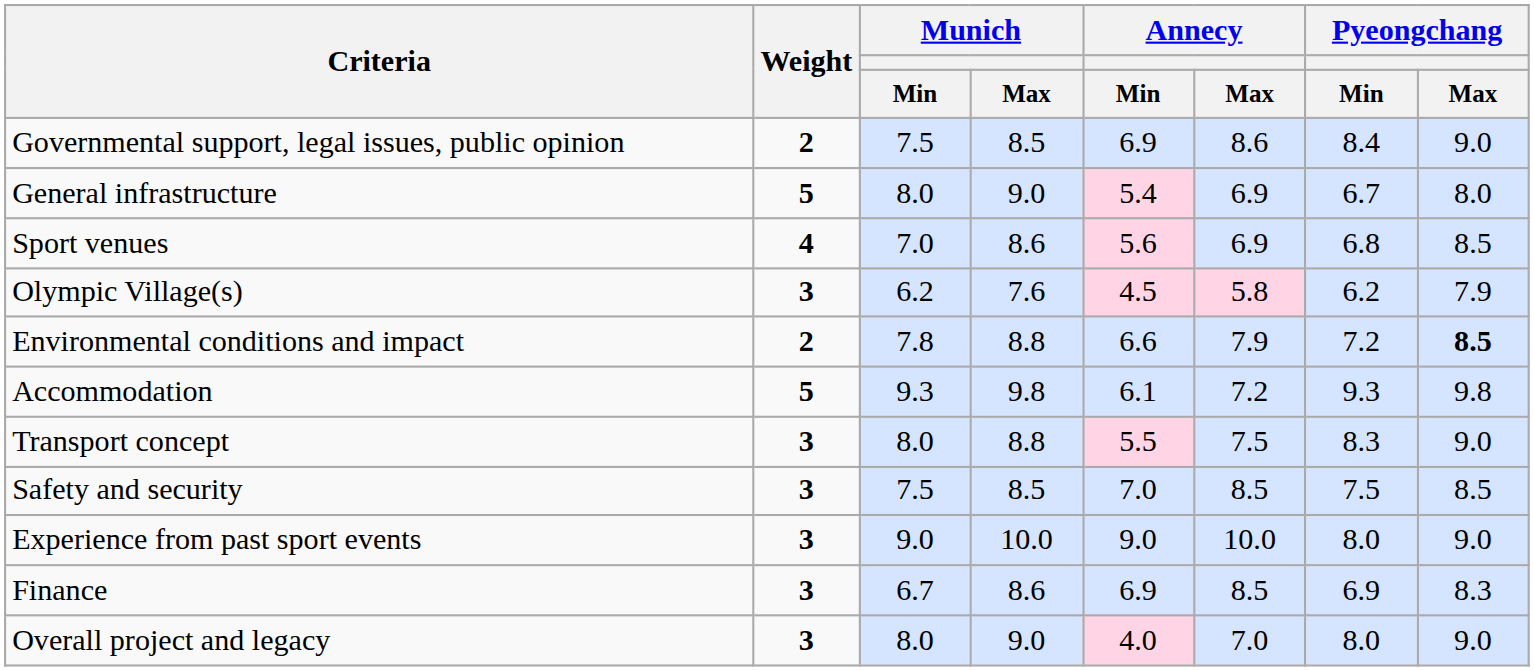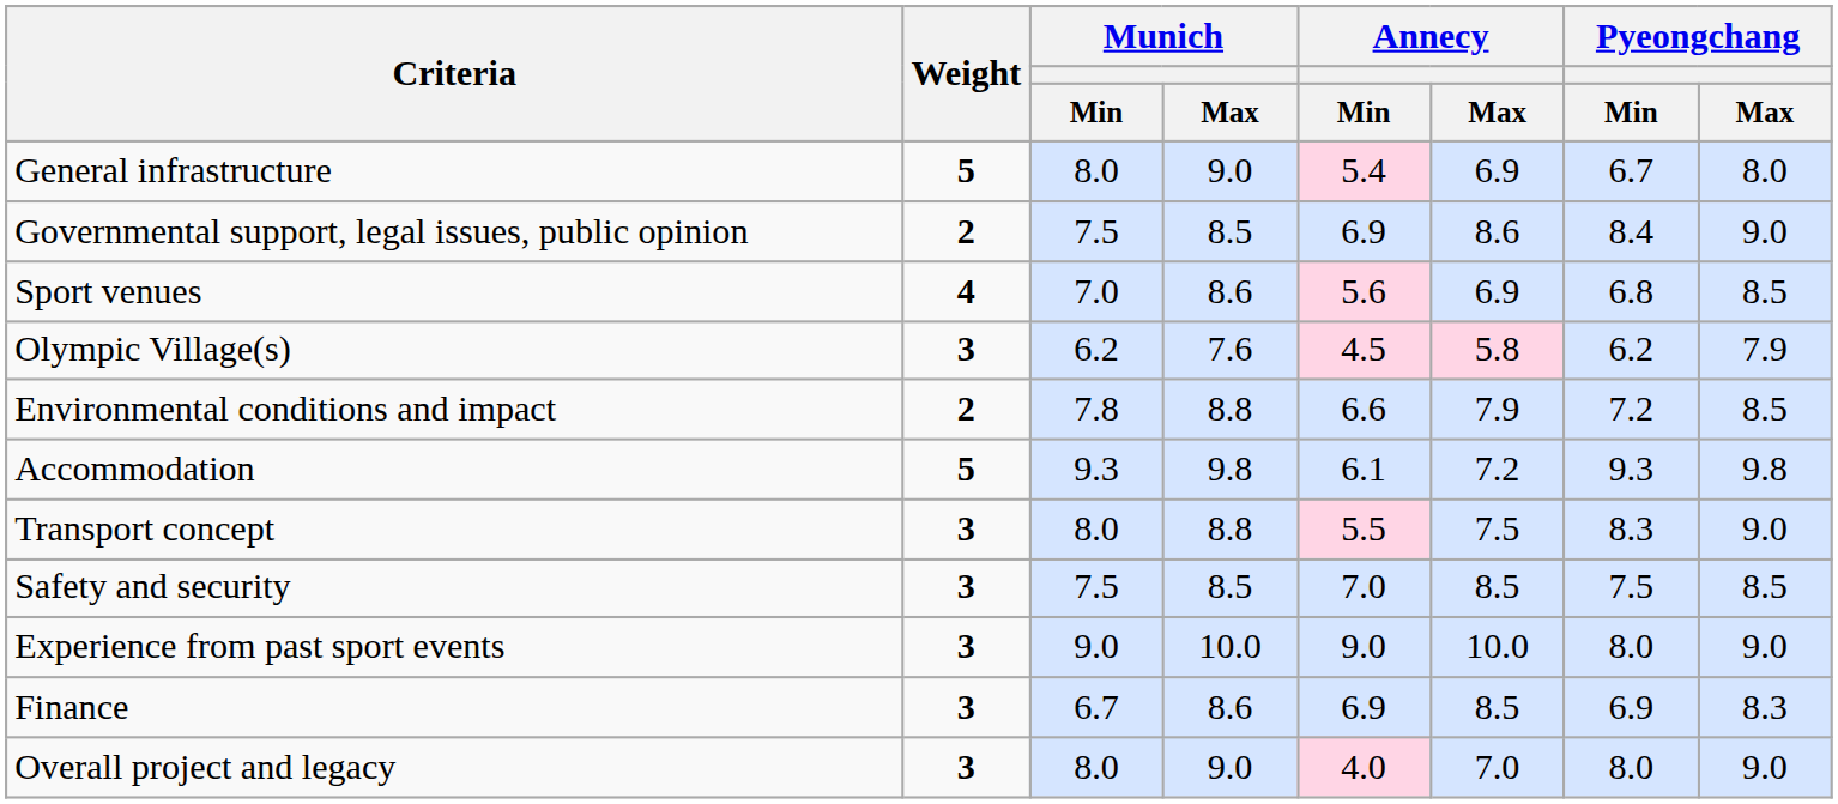 <table class="wikitable" style="width: 730px; text-align:center; font-size:90%; margin:1em auto;">
 <tr>
 <th rowspan="3">Criteria</th>
 <th width="30px" rowspan="3">Weight</th>
 <th width="100px" colspan="2" valign="bottom"><a href='#'>Munich</a></th>
 <th width="100px" colspan="2" valign="bottom"><a href='#'>Annecy</a></th>
 <th width="100px" colspan="2" valign="bottom"><a href='#'>Pyeongchang</a></th>
 </tr>
 <tr>
 <th colspan="2"></th>
 <th colspan="2"></th>
 <th colspan="2"></th>
 </tr>
 <tr>
 <th width="25px"><small>Min</small></th>
 <th width="25px"><small>Max</small></th>
 <th width="25px"><small>Min</small></th>
 <th width="25px"><small>Max</small></th>
 <th width="25px"><small>Min</small></th>
 <th width="25px"><small>Max</small></th>
 </tr>
 <tr>
+<td align="left">General infrastructure</td>
+<td><strong>5</strong></td>
+<td style="background: #d5e5ff">8.0</td>
+<td style="background: #d5e5ff">9.0</td>
+<td style="background: #ffd5e5">5.4</td>
+<td style="background: #d5e5ff">6.9</td>
+<td style="background: #d5e5ff">6.7</td>
+<td style="background: #d5e5ff">8.0</td>
+</tr>
+<tr>
 <td align="left">Governmental support, legal issues, public opinion</td>
 <td><strong>2</strong></td>
 <td style="background: #d5e5ff">7.5</td>
 <td style="background: #d5e5ff">8.5</td>
 <td style="background: #d5e5ff">6.9</td>
 <td style="background: #d5e5ff">8.6</td>
 <td style="background: #d5e5ff">8.4</td>
 <td style="background: #d5e5ff">9.0</td>
-</tr>
-<tr>
-<td align="left">General infrastructure</td>
-<td><strong>5</strong></td>
-<td style="background: #d5e5ff">8.0</td>
-<td style="background: #d5e5ff">9.0</td>
-<td style="background: #ffd5e5">5.4</td>
-<td style="background: #d5e5ff">6.9</td>
-<td style="background: #d5e5ff">6.7</td>
-<td style="background: #d5e5ff">8.0</td>
 </tr>
 <tr>
 <td align="left">Sport venues</td>
 <td><strong>4</strong></td>
 <td style="background: #d5e5ff">7.0</td>
 <td style="background: #d5e5ff">8.6</td>
 <td style="background: #ffd5e5">5.6</td>
 <td style="background: #d5e5ff">6.9</td>
 <td style="background: #d5e5ff">6.8</td>
 <td style="background: #d5e5ff">8.5</td>
 </tr>
 <tr>
 <td align="left">Olympic Village(s)</td>
 <td><strong>3</strong></td>
 <td style="background: #d5e5ff">6.2</td>
 <td style="background: #d5e5ff">7.6</td>
 <td style="background: #ffd5e5">4.5</td>
 <td style="background: #ffd5e5">5.8</td>
 <td style="background: #d5e5ff">6.2</td>
 <td style="background: #d5e5ff">7.9</td>
 </tr>
 <tr>
 <td align="left">Environmental conditions and impact</td>
 <td><strong>2</strong></td>
 <td style="background: #d5e5ff">7.8</td>
 <td style="background: #d5e5ff">8.8</td>
 <td style="background: #d5e5ff">6.6</td>
 <td style="background: #d5e5ff">7.9</td>
 <td style="background: #d5e5ff">7.2</td>
-<td style="background: #d5e5ff"><strong>8.5</strong></td>
+<td style="background: #d5e5ff">8.5</td>
 </tr>
 <tr>
 <td align="left">Accommodation</td>
 <td><strong>5</strong></td>
 <td style="background: #d5e5ff">9.3</td>
 <td style="background: #d5e5ff">9.8</td>
 <td style="background: #d5e5ff">6.1</td>
 <td style="background: #d5e5ff">7.2</td>
 <td style="background: #d5e5ff">9.3</td>
 <td style="background: #d5e5ff">9.8</td>
 </tr>
 <tr>
 <td align="left">Transport concept</td>
 <td><strong>3</strong></td>
 <td style="background: #d5e5ff">8.0</td>
 <td style="background: #d5e5ff">8.8</td>
 <td style="background: #ffd5e5">5.5</td>
 <td style="background: #d5e5ff">7.5</td>
 <td style="background: #d5e5ff">8.3</td>
 <td style="background: #d5e5ff">9.0</td>
 </tr>
 <tr>
 <td align="left">Safety and security</td>
 <td><strong>3</strong></td>
 <td style="background: #d5e5ff">7.5</td>
 <td style="background: #d5e5ff">8.5</td>
 <td style="background: #d5e5ff">7.0</td>
 <td style="background: #d5e5ff">8.5</td>
 <td style="background: #d5e5ff">7.5</td>
 <td style="background: #d5e5ff">8.5</td>
 </tr>
 <tr>
 <td align="left">Experience from past sport events</td>
 <td><strong>3</strong></td>
 <td style="background: #d5e5ff">9.0</td>
 <td style="background: #d5e5ff">10.0</td>
 <td style="background: #d5e5ff">9.0</td>
 <td style="background: #d5e5ff">10.0</td>
 <td style="background: #d5e5ff">8.0</td>
 <td style="background: #d5e5ff">9.0</td>
 </tr>
 <tr>
 <td align="left">Finance</td>
 <td><strong>3</strong></td>
 <td style="background: #d5e5ff">6.7</td>
 <td style="background: #d5e5ff">8.6</td>
 <td style="background: #d5e5ff">6.9</td>
 <td style="background: #d5e5ff">8.5</td>
 <td style="background: #d5e5ff">6.9</td>
 <td style="background: #d5e5ff">8.3</td>
 </tr>
 <tr>
 <td align="left">Overall project and legacy</td>
 <td><strong>3</strong></td>
 <td style="background: #d5e5ff">8.0</td>
 <td style="background: #d5e5ff">9.0</td>
 <td style="background: #ffd5e5">4.0</td>
 <td style="background: #d5e5ff">7.0</td>
 <td style="background: #d5e5ff">8.0</td>
 <td style="background: #d5e5ff">9.0</td>
 </tr>
 </table>
